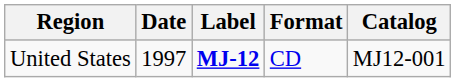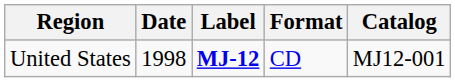 <table class="wikitable">
 <tr>
 <th>Region</th>
 <th>Date</th>
 <th>Label</th>
 <th>Format</th>
 <th>Catalog</th>
 </tr>
 <tr>
 <td>United States</td>
-<td>1997</td>
+<td>1998</td>
 <td><strong><a href='#'>MJ-12</a></strong></td>
 <td><a href='#'>CD</a></td>
 <td>MJ12-001</td>
 </tr>
 </table>
